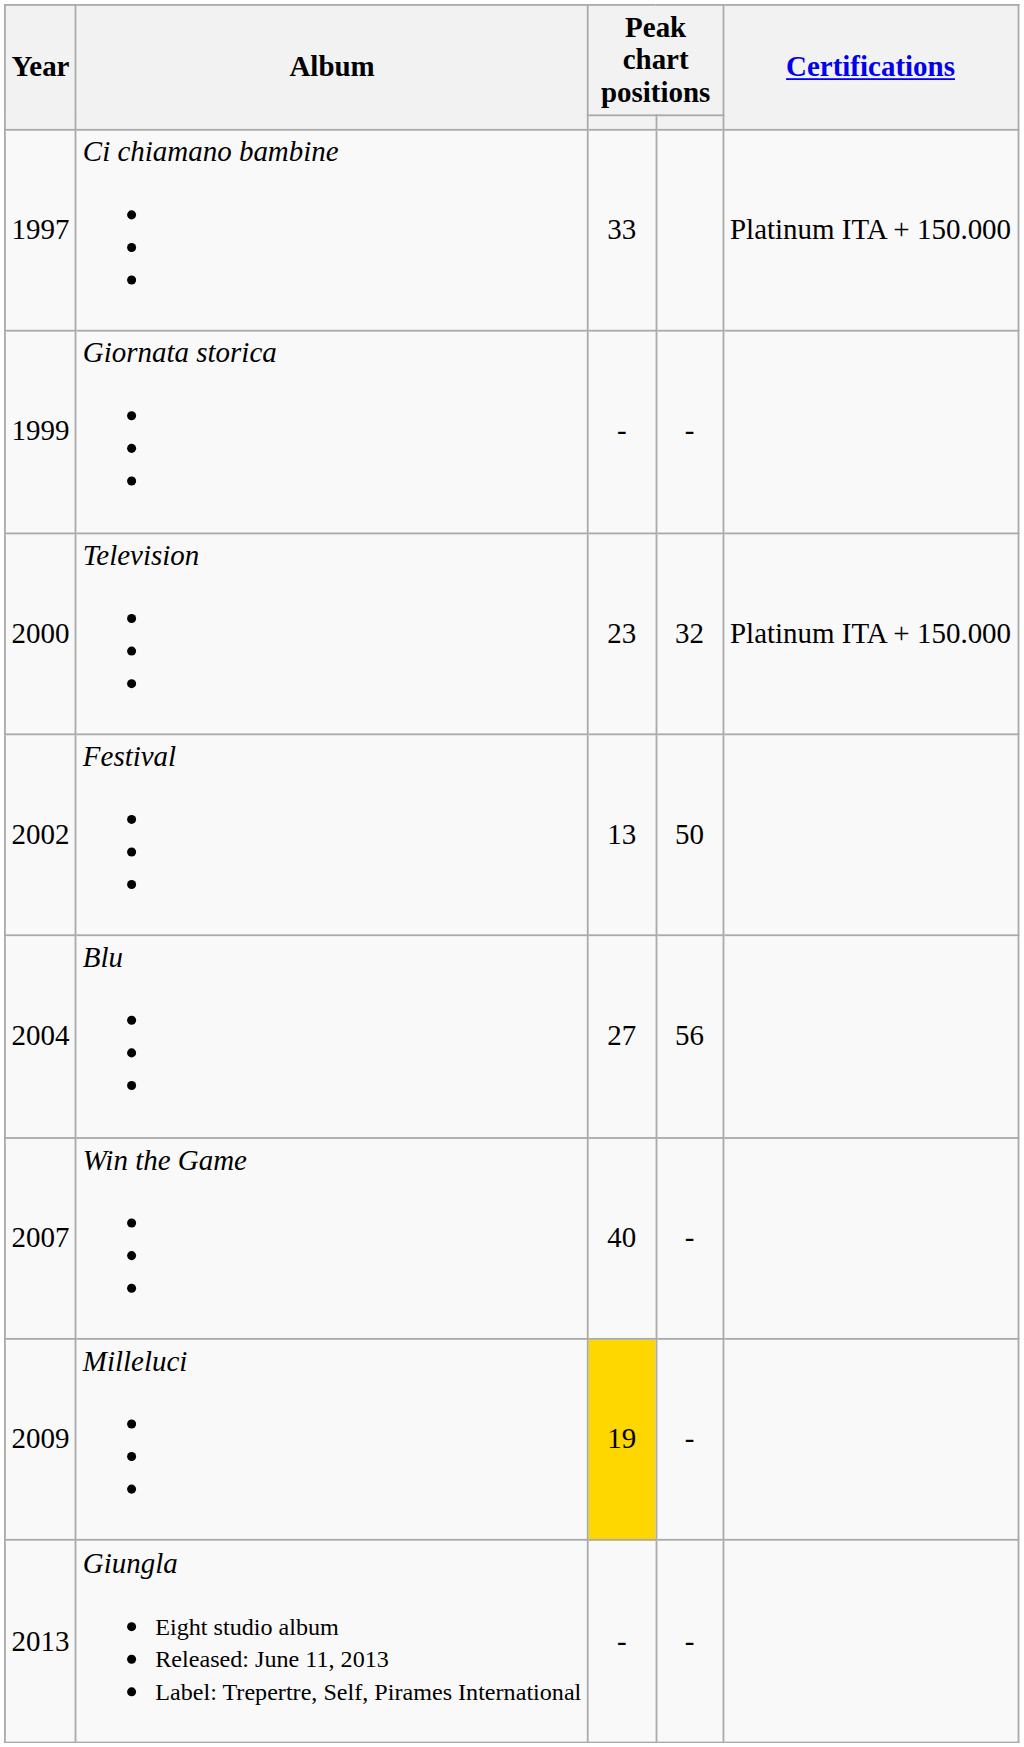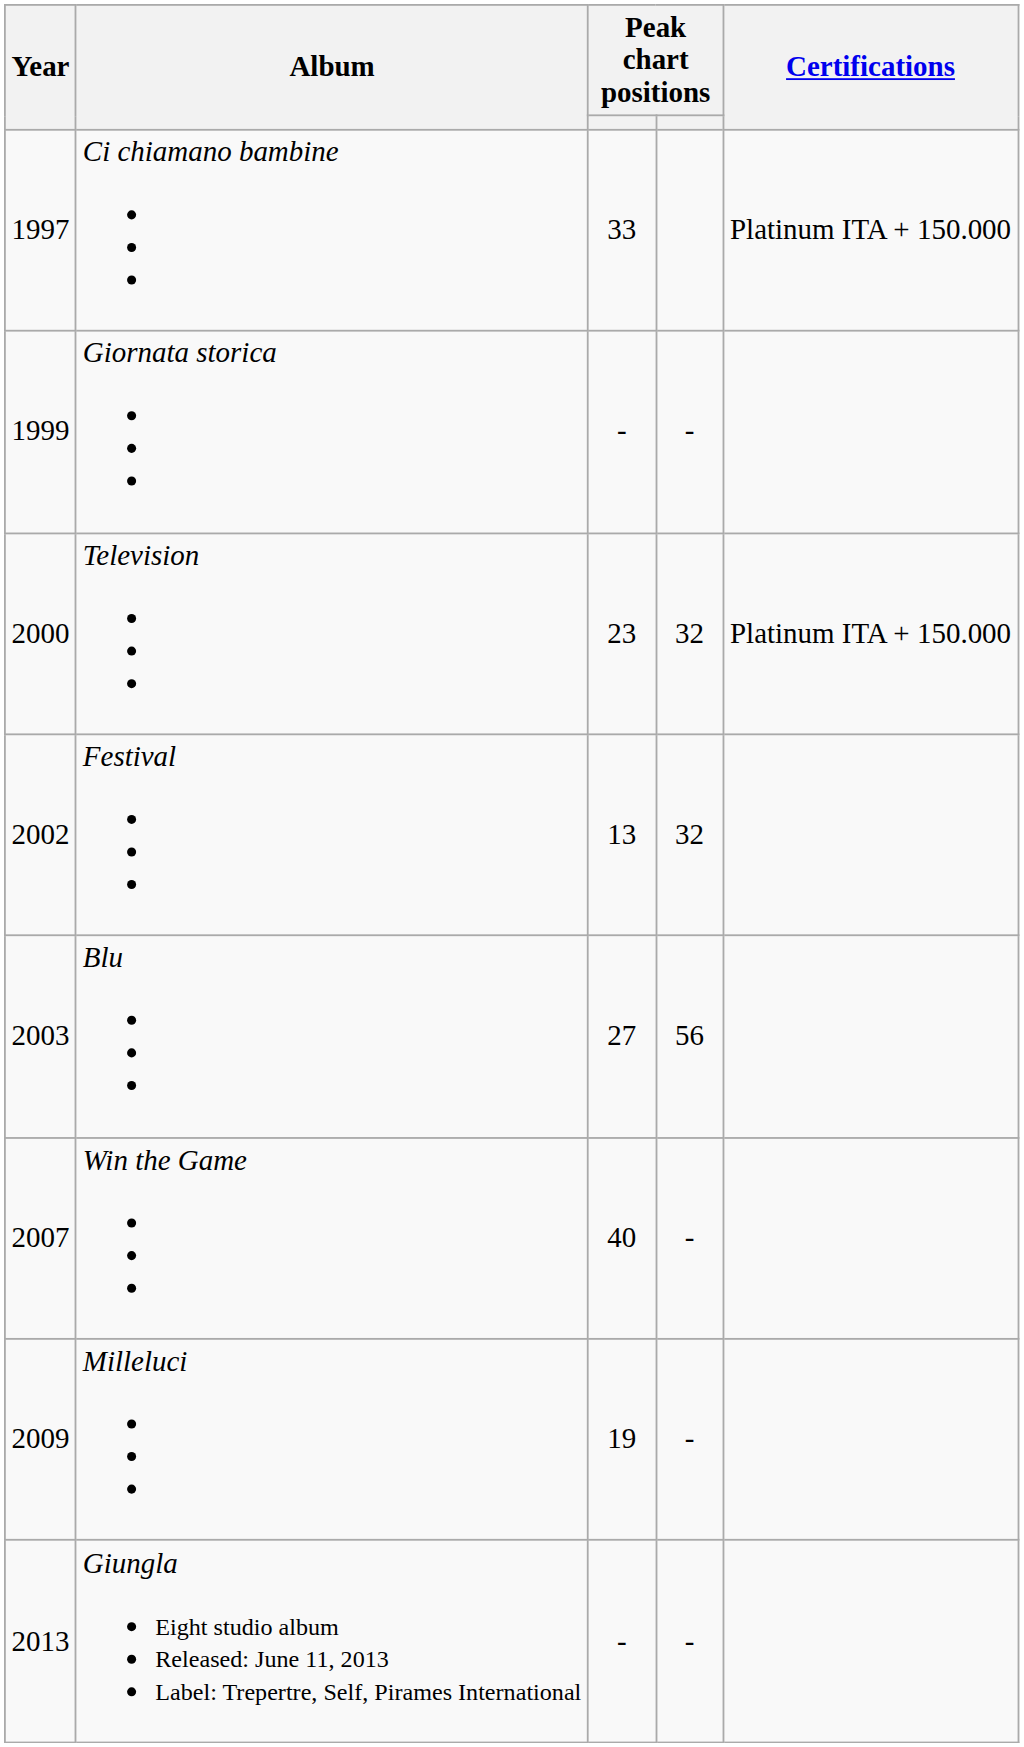 <table class="wikitable">
 <tr>
 <th rowspan="2">Year</th>
 <th rowspan="2">Album</th>
 <th colspan="2">Peak chart positions</th>
 <th rowspan="2"><a href='#'>Certifications</a></th>
 </tr>
 <tr>
 <th width="30"></th>
 <th width="30"></th>
 </tr>
 <tr>
 <td>1997</td>
 <td align="left"><em>Ci chiamano bambine</em><br><ul><li></li><li></li><li></li></ul></td>
 <td align="center">33</td>
 <td align="center"></td>
 <td>Platinum ITA + 150.000</td>
 </tr>
 <tr>
 <td>1999</td>
 <td align="left"><em>Giornata storica</em><br><ul><li></li><li></li><li></li></ul></td>
 <td align="center">-</td>
 <td align="center">-</td>
 <td></td>
 </tr>
 <tr>
 <td>2000</td>
 <td align="left"><em>Television</em><br><ul><li></li><li></li><li></li></ul></td>
 <td align="center">23</td>
 <td align="center">32</td>
 <td>Platinum ITA + 150.000</td>
 </tr>
 <tr>
 <td>2002</td>
 <td align="left"><em>Festival</em><br><ul><li></li><li></li><li></li></ul></td>
 <td align="center">13</td>
-<td align="center">50</td>
+<td align="center">32</td>
 <td></td>
 </tr>
 <tr>
-<td>2004</td>
+<td>2003</td>
 <td align="left"><em>Blu</em><br><ul><li></li><li></li><li></li></ul></td>
 <td align="center">27</td>
 <td align="center">56</td>
 <td></td>
 </tr>
 <tr>
 <td>2007</td>
 <td align="left"><em>Win the Game</em><br><ul><li></li><li></li><li></li></ul></td>
 <td align="center">40</td>
 <td align="center">-</td>
 <td></td>
 </tr>
 <tr>
 <td>2009</td>
 <td align="left"><em>Milleluci</em><br><ul><li></li><li></li><li></li></ul></td>
-<td align="center" style="background: gold;">19</td>
+<td align="center">19</td>
 <td align="center">-</td>
 <td></td>
 </tr>
 <tr>
 <td>2013</td>
 <td><em>Giungla</em><br><ul><li><small>Eight studio album</small></li><li><small>Released: June 11, 2013</small></li><li><small>Label: Trepertre, Self, Pirames International</small></li></ul></td>
 <td align="center">-</td>
 <td align="center">-</td>
 <td></td>
 </tr>
 </table>
